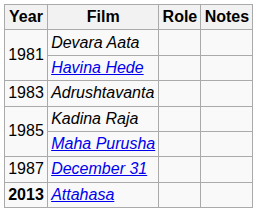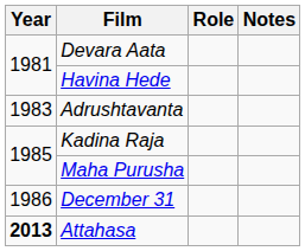 <table class="wikitable sortable">
 <tr style="background:#ccc; text-align:center;">
 <th>Year</th>
 <th>Film</th>
 <th>Role</th>
 <th>Notes</th>
 </tr>
 <tr>
 <td rowspan="2">1981</td>
 <td><em>Devara Aata</em></td>
 <td></td>
 <td></td>
 </tr>
 <tr>
 <td><em><a href='#'>Havina Hede</a></em></td>
 <td></td>
 <td></td>
 </tr>
 <tr>
 <td>1983</td>
 <td><em>Adrushtavanta</em></td>
 <td></td>
 <td></td>
 </tr>
 <tr>
 <td rowspan="2">1985</td>
 <td><em>Kadina Raja</em></td>
 <td></td>
 <td></td>
 </tr>
 <tr>
 <td><em><a href='#'>Maha Purusha</a></em></td>
 <td></td>
 <td></td>
 </tr>
 <tr>
-<td>1987</td>
+<td>1986</td>
 <td><em><a href='#'>December 31</a></em></td>
 <td></td>
 <td></td>
 </tr>
 <tr>
 <td><strong>2013</strong></td>
 <td><em><a href='#'>Attahasa</a></em></td>
 <td></td>
 <td></td>
 </tr>
 <tr>
 </tr>
 </table>
